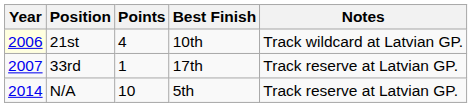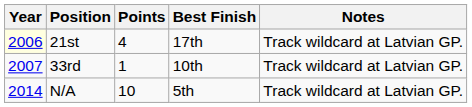 <table class="wikitable" style="font-size: 95%;">
 <tr>
 <th>Year</th>
 <th>Position</th>
 <th>Points</th>
 <th>Best Finish</th>
 <th>Notes</th>
 </tr>
 <tr |->
 <td style="background: lightyellow;"><a href='#'>2006</a></td>
 <td>21st</td>
 <td>4</td>
-<td>10th</td>
+<td>17th</td>
 <td>Track wildcard at Latvian GP.</td>
 </tr>
 <tr>
 <td><a href='#'>2007</a></td>
 <td>33rd</td>
 <td>1</td>
-<td>17th</td>
-<td>Track reserve at Latvian GP.</td>
+<td>10th</td>
+<td>Track wildcard at Latvian GP.</td>
 </tr>
 <tr>
 <td><a href='#'>2014</a></td>
 <td>N/A</td>
 <td>10</td>
 <td>5th</td>
-<td>Track reserve at Latvian GP.</td>
+<td>Track wildcard at Latvian GP.</td>
 </tr>
 </table>
